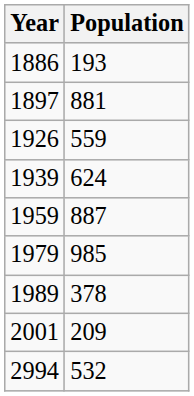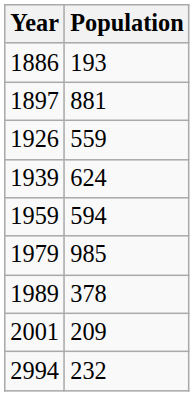 <table class="wikitable">
 <tr>
 <th>Year</th>
 <th>Population</th>
 </tr>
 <tr>
 <td>1886</td>
 <td>193</td>
 </tr>
 <tr>
 <td>1897</td>
 <td>881</td>
 </tr>
 <tr>
 <td>1926</td>
 <td>559</td>
 </tr>
 <tr>
 <td>1939</td>
 <td>624</td>
 </tr>
 <tr>
 <td>1959</td>
-<td>887</td>
+<td>594</td>
 </tr>
 <tr>
 <td>1979</td>
 <td>985</td>
 </tr>
 <tr>
 <td>1989</td>
 <td>378</td>
 </tr>
 <tr>
 <td>2001</td>
 <td>209</td>
 </tr>
 <tr>
 <td>2994</td>
-<td>532</td>
+<td>232</td>
 </tr>
 </table>
